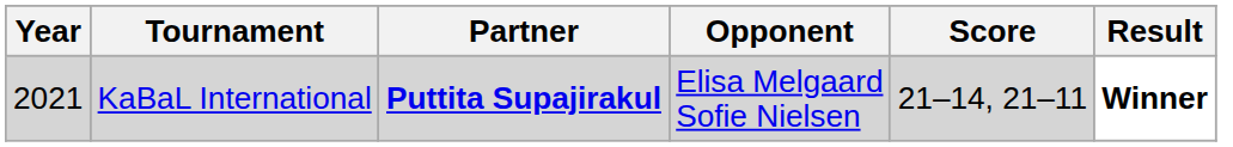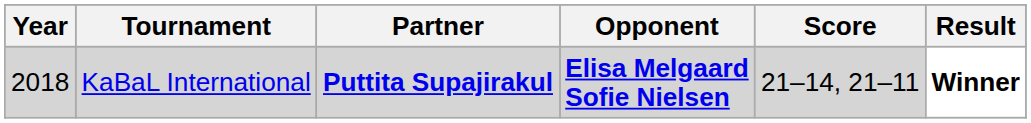 <table class="sortable wikitable" style="font-size: 90%;">
 <tr>
 <th>Year</th>
 <th>Tournament</th>
 <th>Partner</th>
 <th>Opponent</th>
 <th>Score</th>
 <th>Result</th>
 </tr>
 <tr style="background:#D5D5D5">
-<td align="center">2021</td>
+<td align="center">2018</td>
 <td align="left"><a href='#'>KaBaL International</a></td>
 <td align="left"><strong> <a href='#'>Puttita Supajirakul</a></strong></td>
-<td align="left"> <a href='#'>Elisa Melgaard</a><br> <a href='#'>Sofie Nielsen</a></td>
+<td align="left"><strong> <a href='#'>Elisa Melgaard</a><br> <a href='#'>Sofie Nielsen</a></strong></td>
 <td align="left">21–14, 21–11</td>
 <td style="text-align:left; background:white"> <strong>Winner</strong></td>
 </tr>
 </table>
